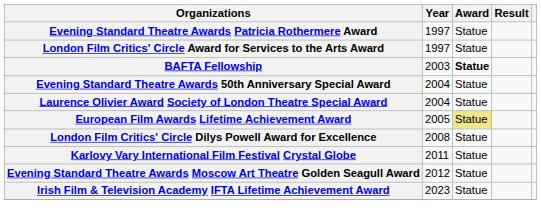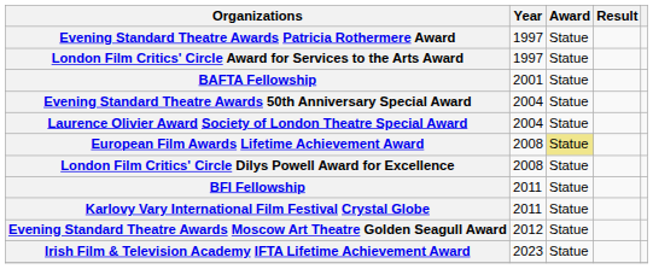 <table class= "wikitable plainrowheaders sortable">
 <tr>
 <th>Organizations</th>
 <th scope="col">Year</th>
 <th scope="col">Award</th>
 <th scope="col">Result</th>
 <th scope="col" class="unsortable"></th>
 </tr>
 <tr>
 <th scope="row" rowspan="1"><a href='#'>Evening Standard Theatre Awards</a> <a href='#'>Patricia Rothermere</a> Award</th>
 <td>1997</td>
 <td>Statue</td>
 <td></td>
 <td></td>
 </tr>
 <tr>
 <th scope="row" rowspan="1"><a href='#'>London Film Critics' Circle</a> Award for Services to the Arts Award</th>
 <td>1997</td>
 <td>Statue</td>
 <td></td>
 <td></td>
 </tr>
 <tr>
 <th scope="row" rowspan="1"><a href='#'>BAFTA Fellowship</a></th>
-<td>2003</td>
-<td><strong>Statue</strong></td>
+<td>2001</td>
+<td>Statue</td>
 <td></td>
 <td></td>
 </tr>
 <tr>
 <th scope="row" rowspan="1"><a href='#'>Evening Standard Theatre Awards</a> 50th Anniversary Special Award</th>
 <td>2004</td>
 <td>Statue</td>
 <td></td>
 <td></td>
 </tr>
 <tr>
 <th scope="row" rowspan="1"><a href='#'>Laurence Olivier Award</a> <a href='#'>Society of London Theatre Special Award</a></th>
 <td>2004</td>
 <td>Statue</td>
 <td></td>
 <td></td>
 </tr>
 <tr>
 <th scope="row" rowspan="1"><a href='#'>European Film Awards</a> <a href='#'>Lifetime Achievement Award</a></th>
-<td>2005</td>
+<td>2008</td>
 <td style="background: khaki;">Statue</td>
 <td></td>
 <td></td>
 </tr>
 <tr>
 <th scope="row" rowspan="1"><a href='#'>London Film Critics' Circle</a> Dilys Powell Award for Excellence</th>
 <td>2008</td>
+<td>Statue</td>
+<td></td>
+<td></td>
+</tr>
+<tr>
+<th scope="row" rowspan="1"><a href='#'>BFI Fellowship</a></th>
+<td>2011</td>
 <td>Statue</td>
 <td></td>
 <td></td>
 </tr>
 <tr>
 <th scope="row" rowspan="1"><a href='#'>Karlovy Vary International Film Festival</a> <a href='#'>Crystal Globe</a></th>
 <td>2011</td>
 <td>Statue</td>
 <td></td>
 <td></td>
 </tr>
 <tr>
 <th scope="row" rowspan="1"><a href='#'>Evening Standard Theatre Awards</a> <a href='#'>Moscow Art Theatre</a> Golden Seagull Award</th>
 <td>2012</td>
 <td>Statue</td>
 <td></td>
 <td></td>
 </tr>
 <tr>
 <th scope="row" rowspan="1"><a href='#'>Irish Film & Television Academy</a> <a href='#'>IFTA Lifetime Achievement Award</a></th>
 <td>2023</td>
 <td>Statue</td>
 <td></td>
 <td></td>
 </tr>
 <tr>
 </tr>
 </table>
